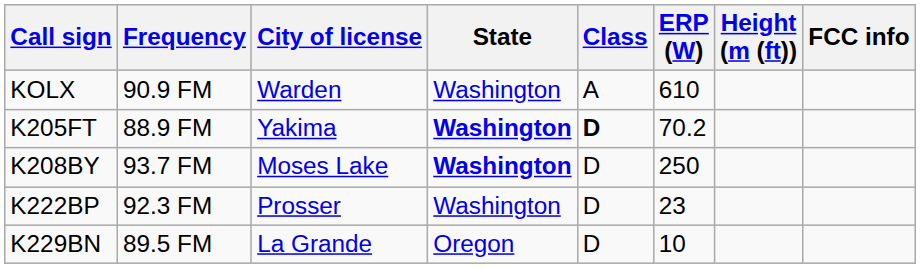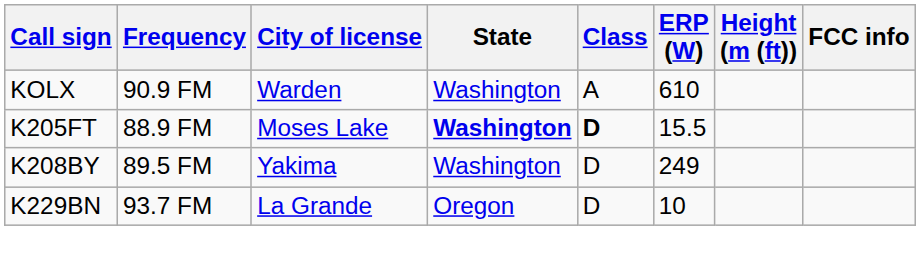 <table class="wikitable sortable">
 <tr>
 <th><a href='#'>Call sign</a></th>
 <th data-sort-type="number"><a href='#'>Frequency</a></th>
 <th><a href='#'>City of license</a></th>
 <th>State</th>
 <th><a href='#'>Class</a></th>
 <th data-sort-type="number"><a href='#'>ERP</a><br>(<a href='#'>W</a>)</th>
 <th data-sort-type="number"><a href='#'>Height</a><br>(<a href='#'>m</a> (<a href='#'>ft</a>))</th>
 <th class="unsortable">FCC info</th>
 </tr>
 <tr>
 <td>KOLX</td>
 <td>90.9 FM</td>
 <td><a href='#'>Warden</a></td>
 <td><a href='#'>Washington</a></td>
 <td>A</td>
 <td>610</td>
 <td></td>
 <td></td>
 </tr>
 <tr>
 <td>K205FT</td>
 <td>88.9 FM</td>
-<td><a href='#'>Yakima</a></td>
+<td><a href='#'>Moses Lake</a></td>
 <td><strong><a href='#'>Washington</a></strong></td>
 <td><strong>D</strong></td>
-<td>70.2</td>
+<td>15.5</td>
 <td></td>
 <td></td>
 </tr>
 <tr>
 <td>K208BY</td>
-<td>93.7 FM</td>
-<td><a href='#'>Moses Lake</a></td>
-<td><strong><a href='#'>Washington</a></strong></td>
-<td>D</td>
-<td>250</td>
-<td></td>
-<td></td>
-</tr>
-<tr>
-<td>K222BP</td>
-<td>92.3 FM</td>
-<td><a href='#'>Prosser</a></td>
+<td>89.5 FM</td>
+<td><a href='#'>Yakima</a></td>
 <td><a href='#'>Washington</a></td>
 <td>D</td>
-<td>23</td>
+<td>249</td>
 <td></td>
 <td></td>
 </tr>
 <tr>
 <td>K229BN</td>
-<td>89.5 FM</td>
+<td>93.7 FM</td>
 <td><a href='#'>La Grande</a></td>
 <td><a href='#'>Oregon</a></td>
 <td>D</td>
 <td>10</td>
 <td></td>
 <td></td>
 </tr>
 </table>
